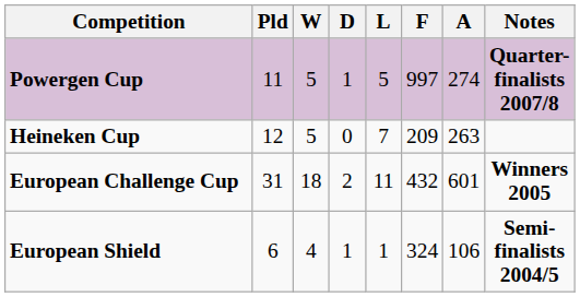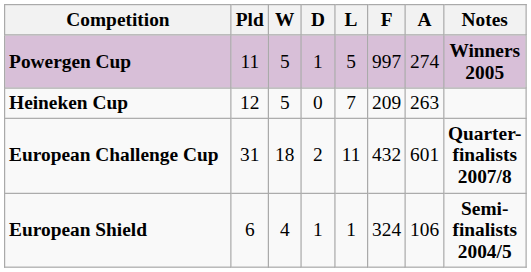 <table class="wikitable" style="text-align: center;">
 <tr>
 <th style="width:180px;">Competition</th>
 <th style="width:20px;">Pld</th>
 <th style="width:20px;">W</th>
 <th style="width:20px;">D</th>
 <th style="width:20px;">L</th>
 <th style="width:20px;">F</th>
 <th style="width:20px;">A</th>
 <th style="width:20px;">Notes</th>
 </tr>
 <tr style="background:thistle;">
 <td align=left><strong>Powergen Cup</strong></td>
 <td>11</td>
 <td>5</td>
 <td>1</td>
 <td>5</td>
 <td>997</td>
 <td>274</td>
-<td><strong>Quarter-finalists 2007/8</strong></td>
+<td><strong>Winners 2005</strong></td>
 </tr>
 <tr>
 <td align=left><strong>Heineken Cup</strong></td>
 <td>12</td>
 <td>5</td>
 <td>0</td>
 <td>7</td>
 <td>209</td>
 <td>263</td>
 <td></td>
 </tr>
 <tr>
 <td align=left><strong>European Challenge Cup</strong></td>
 <td>31</td>
 <td>18</td>
 <td>2</td>
 <td>11</td>
 <td>432</td>
 <td>601</td>
-<td><strong>Winners 2005</strong></td>
+<td><strong>Quarter-finalists 2007/8</strong></td>
 </tr>
 <tr>
 <td align=left><strong>European Shield</strong></td>
 <td>6</td>
 <td>4</td>
 <td>1</td>
 <td>1</td>
 <td>324</td>
 <td>106</td>
 <td><strong>Semi-finalists 2004/5</strong></td>
 </tr>
 </table>
